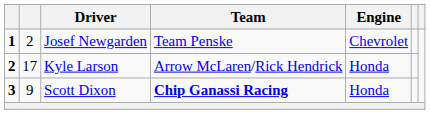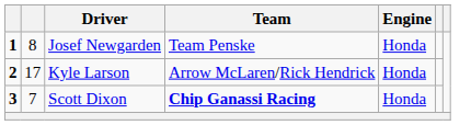 <table class="wikitable" style="font-size:95%;">
 <tr>
 </tr>
 <tr>
 <th></th>
 <th></th>
 <th>Driver</th>
 <th>Team</th>
 <th>Engine</th>
 <th></th>
 <th></th>
 </tr>
 <tr>
 <td style="text-align:center;"><strong>1</strong></td>
-<td style="text-align:center;">2</td>
+<td style="text-align:center;">8</td>
 <td> <a href='#'>Josef Newgarden</a> </td>
 <td><a href='#'>Team Penske</a></td>
-<td><a href='#'>Chevrolet</a></td>
+<td><a href='#'>Honda</a></td>
 <td></td>
 </tr>
 <tr>
 <td style="text-align:center;"><strong>2</strong></td>
 <td style="text-align:center;">17</td>
 <td> <a href='#'>Kyle Larson</a> </td>
 <td><a href='#'>Arrow McLaren</a>/<a href='#'>Rick Hendrick</a></td>
 <td><a href='#'>Honda</a></td>
 <td></td>
 </tr>
 <tr>
 <td style="text-align:center;"><strong>3</strong></td>
-<td style="text-align:center;">9</td>
+<td style="text-align:center;">7</td>
 <td> <a href='#'>Scott Dixon</a> </td>
 <td><strong><a href='#'>Chip Ganassi Racing</a></strong></td>
 <td><a href='#'>Honda</a></td>
 <td></td>
 </tr>
 <tr>
 <th colspan=7></th>
 </tr>
 </table>
